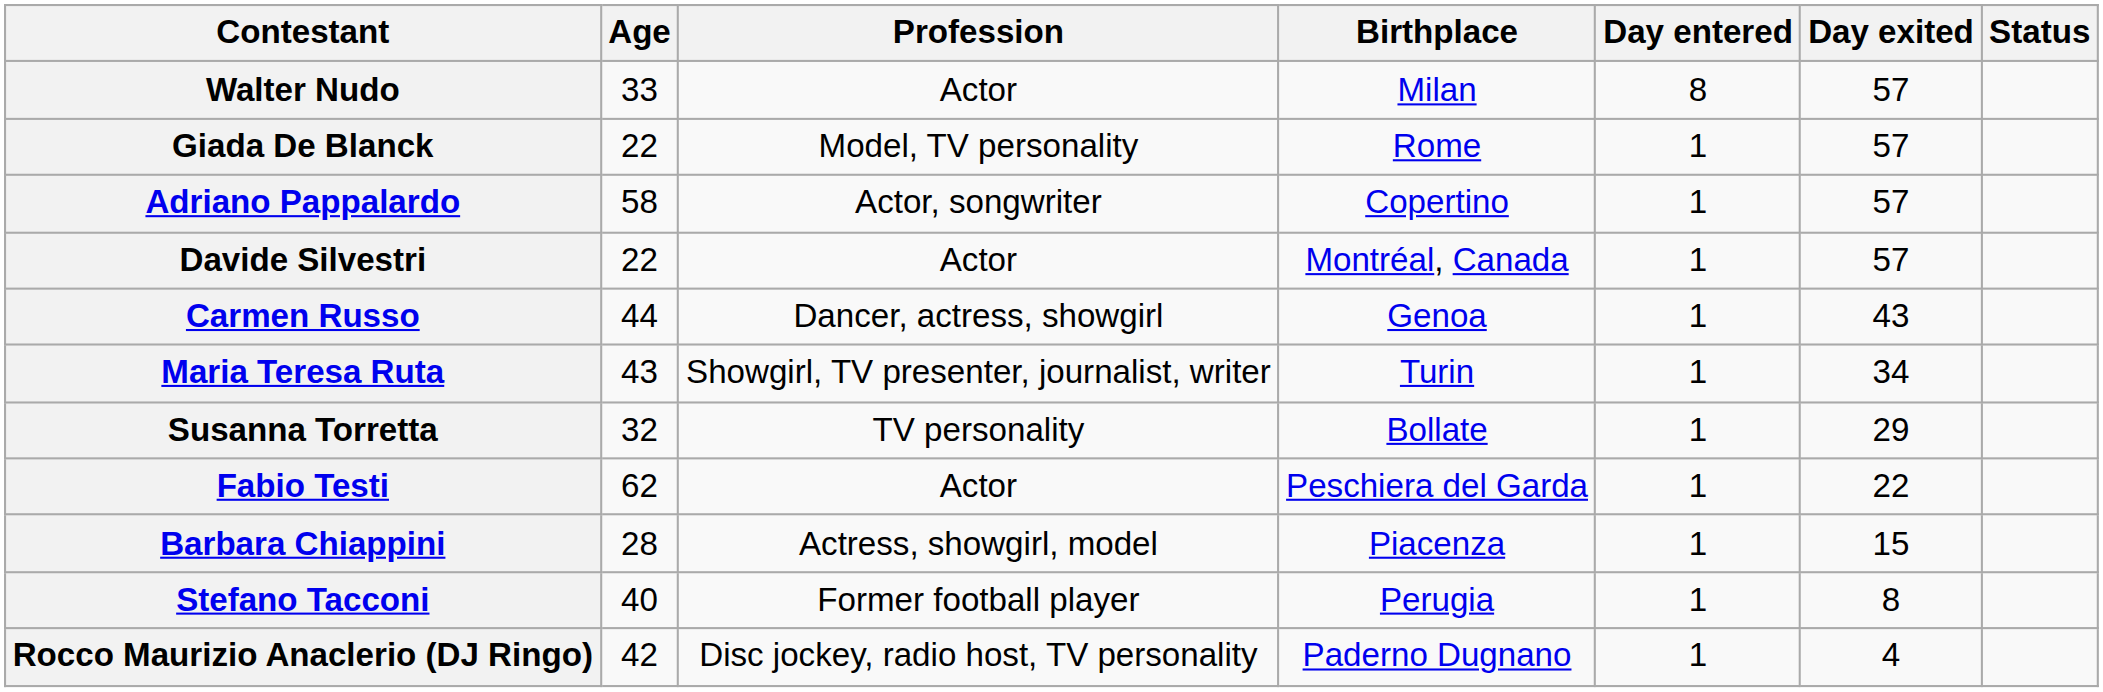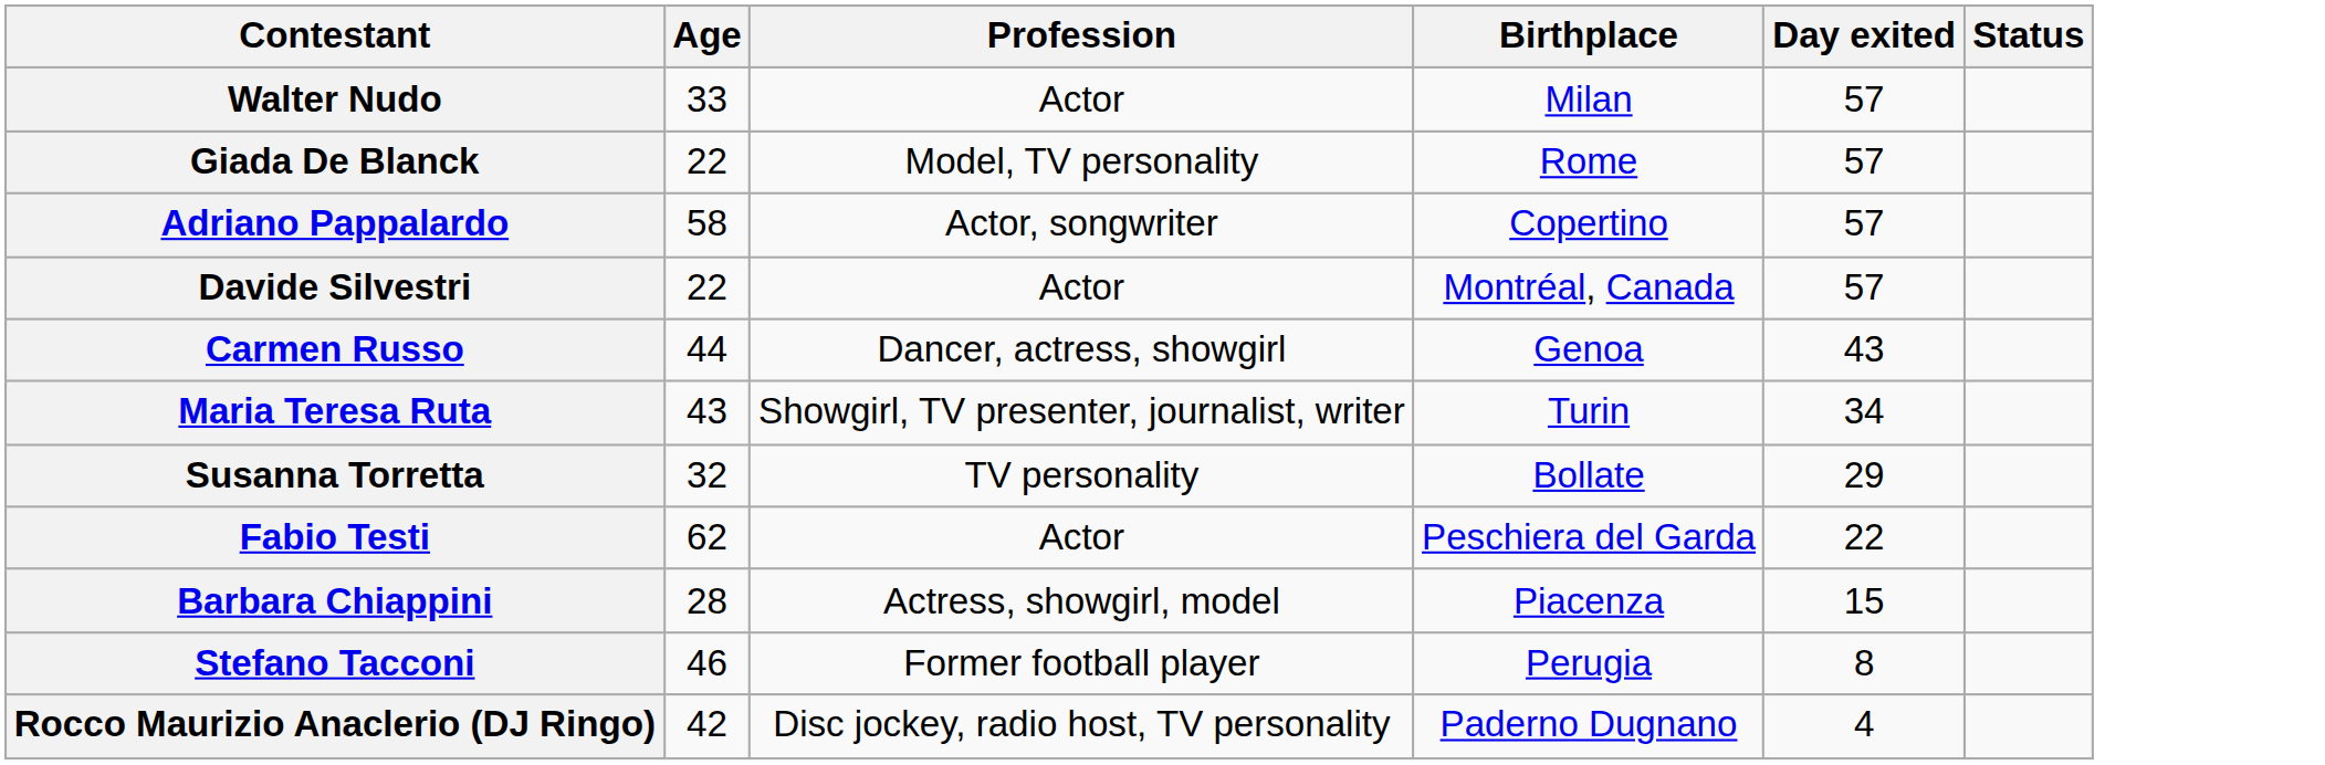 <table class="wikitable sortable" style="text-align:center; line-height:20px; width:auto;">
 <tr>
 <th>Contestant</th>
 <th>Age</th>
 <th>Profession</th>
 <th>Birthplace</th>
-<th>Day entered</th>
 <th>Day exited</th>
 <th>Status</th>
 </tr>
 <tr>
 <th>Walter Nudo</th>
 <td>33</td>
 <td>Actor</td>
 <td><a href='#'>Milan</a></td>
-<td>8</td>
 <td>57</td>
 <td></td>
 </tr>
 <tr>
 <th>Giada De Blanck</th>
 <td>22</td>
 <td>Model, TV personality</td>
 <td><a href='#'>Rome</a></td>
-<td>1</td>
 <td>57</td>
 <td></td>
 </tr>
 <tr>
 <th><a href='#'>Adriano Pappalardo</a></th>
 <td>58</td>
 <td>Actor, songwriter</td>
 <td><a href='#'>Copertino</a></td>
-<td>1</td>
 <td>57</td>
 <td></td>
 </tr>
 <tr>
 <th>Davide Silvestri</th>
 <td>22</td>
 <td>Actor</td>
 <td><a href='#'>Montréal</a>, <a href='#'>Canada</a></td>
-<td>1</td>
 <td>57</td>
 <td></td>
 </tr>
 <tr>
 <th><a href='#'>Carmen Russo</a></th>
 <td>44</td>
 <td>Dancer, actress, showgirl</td>
 <td><a href='#'>Genoa</a></td>
-<td>1</td>
 <td>43</td>
 <td></td>
 </tr>
 <tr>
 <th><a href='#'>Maria Teresa Ruta</a></th>
 <td>43</td>
 <td>Showgirl, TV presenter, journalist, writer</td>
 <td><a href='#'>Turin</a></td>
-<td>1</td>
 <td>34</td>
 <td></td>
 </tr>
 <tr>
 <th>Susanna Torretta</th>
 <td>32</td>
 <td>TV personality</td>
 <td><a href='#'>Bollate</a></td>
-<td>1</td>
 <td>29</td>
 <td></td>
 </tr>
 <tr>
 <th><a href='#'>Fabio Testi</a></th>
 <td>62</td>
 <td>Actor</td>
 <td><a href='#'>Peschiera del Garda</a></td>
-<td>1</td>
 <td>22</td>
 <td></td>
 </tr>
 <tr>
 <th><a href='#'>Barbara Chiappini</a></th>
 <td>28</td>
 <td>Actress, showgirl, model</td>
 <td><a href='#'>Piacenza</a></td>
-<td>1</td>
 <td>15</td>
 <td></td>
 </tr>
 <tr>
 <th><a href='#'>Stefano Tacconi</a></th>
-<td>40</td>
+<td>46</td>
 <td>Former football player</td>
 <td><a href='#'>Perugia</a></td>
-<td>1</td>
 <td>8</td>
 <td></td>
 </tr>
 <tr>
 <th>Rocco Maurizio Anaclerio (DJ Ringo)</th>
 <td>42</td>
 <td>Disc jockey, radio host, TV personality</td>
 <td><a href='#'>Paderno Dugnano</a></td>
-<td>1</td>
 <td>4</td>
 <td></td>
 </tr>
 </table>
